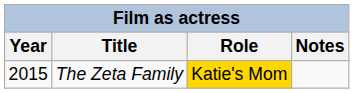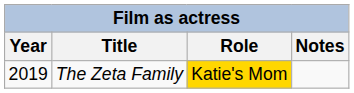 <table class="wikitable">
 <tr>
 <th colspan=4 style="background:#B0C4DE;">Film as actress</th>
 </tr>
 <tr>
 <th>Year</th>
 <th>Title</th>
 <th>Role</th>
 <th>Notes</th>
 </tr>
 <tr>
-<td>2015</td>
+<td>2019</td>
 <td><em>The Zeta Family</em></td>
 <td style="background: gold;">Katie's Mom</td>
 </tr>
 </table>
